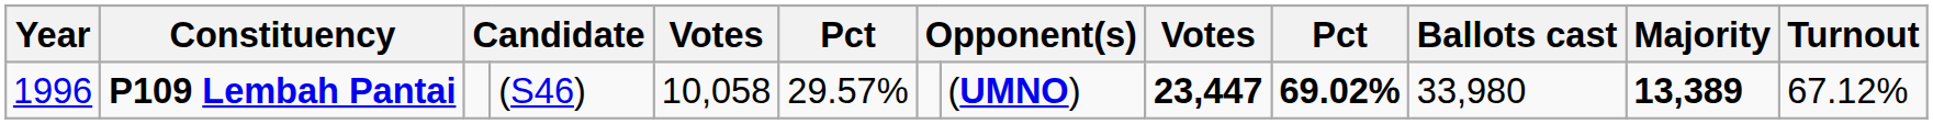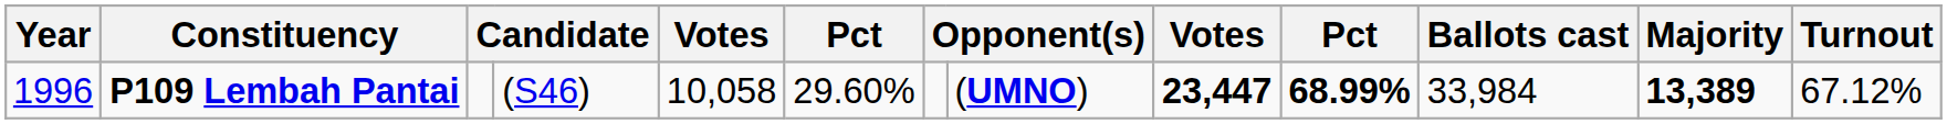 <table class="wikitable" style="margin:0.5em ; font-size:95%">
 <tr>
 <th>Year</th>
 <th>Constituency</th>
 <th colspan=2>Candidate</th>
 <th>Votes</th>
 <th>Pct</th>
 <th colspan=2>Opponent(s)</th>
 <th>Votes</th>
 <th>Pct</th>
 <th>Ballots cast</th>
 <th>Majority</th>
 <th>Turnout</th>
 </tr>
 <tr>
 <td><a href='#'>1996</a></td>
 <td><strong>P109 <a href='#'>Lembah Pantai</a></strong></td>
 <td></td>
 <td> (<a href='#'>S46</a>)</td>
 <td align="right">10,058</td>
-<td>29.57%</td>
+<td>29.60%</td>
 <td></td>
 <td> (<a href='#'><strong>UMNO</strong></a>)</td>
 <td align="right"><strong>23,447</strong></td>
-<td><strong>69.02%</strong></td>
-<td>33,980</td>
+<td><strong>68.99%</strong></td>
+<td>33,984</td>
 <td><strong>13,389</strong></td>
 <td>67.12%</td>
 </tr>
 </table>
